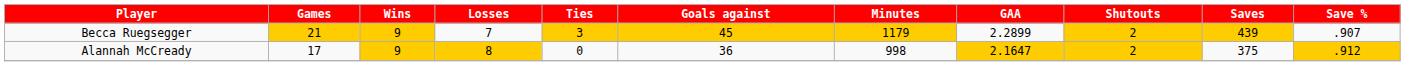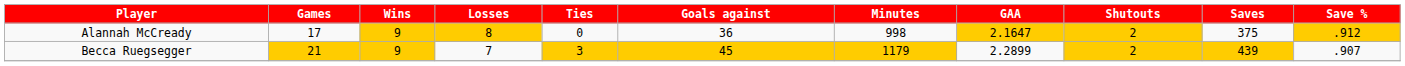 <table class="wikitable" width="80%">
 <tr align="center"  style="background:red;color:#ffffff;">
 <td><strong>Player</strong></td>
 <td><strong>Games</strong></td>
 <td><strong>Wins</strong></td>
 <td><strong>Losses</strong></td>
 <td><strong>Ties</strong></td>
 <td><strong>Goals against</strong></td>
 <td><strong>Minutes</strong></td>
 <td><strong>GAA</strong></td>
 <td><strong>Shutouts</strong></td>
 <td><strong>Saves</strong></td>
 <td><strong>Save %</strong></td>
 </tr>
 <tr align="center" bgcolor="">
+<td>Alannah McCready</td>
+<td>17</td>
+<td bgcolor="#FFCC00">9</td>
+<td bgcolor="#FFCC00">8</td>
+<td>0</td>
+<td>36</td>
+<td>998</td>
+<td bgcolor="#FFCC00">2.1647</td>
+<td bgcolor="#FFCC00">2</td>
+<td>375</td>
+<td bgcolor="#FFCC00">.912</td>
+</tr>
+<tr align="center" bgcolor="">
 <td>Becca Ruegsegger</td>
 <td bgcolor="#FFCC00">21</td>
 <td bgcolor="#FFCC00">9</td>
 <td>7</td>
 <td bgcolor="#FFCC00">3</td>
 <td bgcolor="#FFCC00">45</td>
 <td bgcolor="#FFCC00">1179</td>
 <td>2.2899</td>
 <td bgcolor="#FFCC00">2</td>
 <td bgcolor="#FFCC00">439</td>
 <td>.907</td>
 </tr>
 <tr align="center" bgcolor="">
-<td>Alannah McCready</td>
-<td>17</td>
-<td bgcolor="#FFCC00">9</td>
-<td bgcolor="#FFCC00">8</td>
-<td>0</td>
-<td>36</td>
-<td>998</td>
-<td bgcolor="#FFCC00">2.1647</td>
-<td bgcolor="#FFCC00">2</td>
-<td>375</td>
-<td bgcolor="#FFCC00">.912</td>
-</tr>
-<tr align="center" bgcolor="">
 </tr>
 </table>
